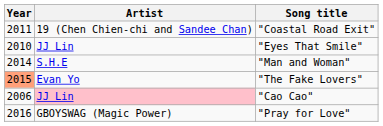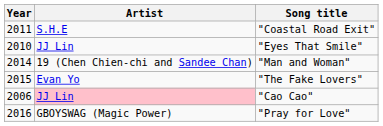 <table class="wikitable sortable">
 <tr>
 <th>Year</th>
 <th>Artist</th>
 <th>Song title</th>
 </tr>
 <tr>
 <td>2011</td>
-<td>19 (Chen Chien-chi and <a href='#'>Sandee Chan</a>)</td>
+<td><a href='#'>S.H.E</a></td>
 <td>"Coastal Road Exit"</td>
 </tr>
 <tr>
 <td>2010</td>
 <td><a href='#'>JJ Lin</a></td>
 <td>"Eyes That Smile"</td>
 </tr>
 <tr>
 <td>2014</td>
-<td><a href='#'>S.H.E</a></td>
+<td>19 (Chen Chien-chi and <a href='#'>Sandee Chan</a>)</td>
 <td>"Man and Woman"</td>
 </tr>
 <tr>
-<td style="background: lightsalmon;">2015</td>
+<td>2015</td>
 <td><a href='#'>Evan Yo</a></td>
 <td>"The Fake Lovers"</td>
 </tr>
 <tr>
 <td>2006</td>
 <td style="background: pink;"><a href='#'>JJ Lin</a></td>
 <td>"Cao Cao"</td>
 </tr>
 <tr>
 <td>2016</td>
 <td>GBOYSWAG (Magic Power)</td>
 <td>"Pray for Love"</td>
 </tr>
 </table>
